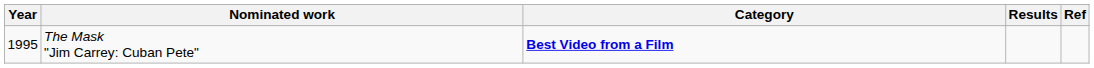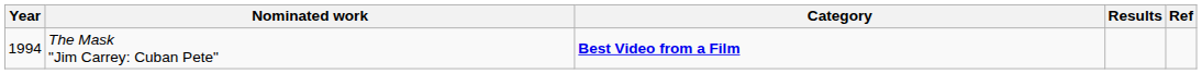 <table class="wikitable">
 <tr>
 <th scope="col" style="width:1em;">Year</th>
 <th scope="col" style="width:35em;">Nominated work</th>
 <th scope="col" style="width:35em;">Category</th>
 <th scope="col" style="width:1em;">Results</th>
 <th scope="col" style="width:1em;">Ref</th>
 </tr>
 <tr>
-<td>1995</td>
+<td>1994</td>
 <td><em>The Mask</em><br>"Jim Carrey: Cuban Pete"</td>
 <td><strong><a href='#'>Best Video from a Film</a></strong></td>
 <td></td>
 <td></td>
 </tr>
 </table>
